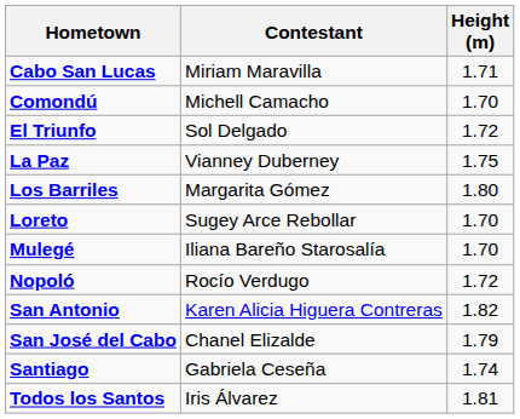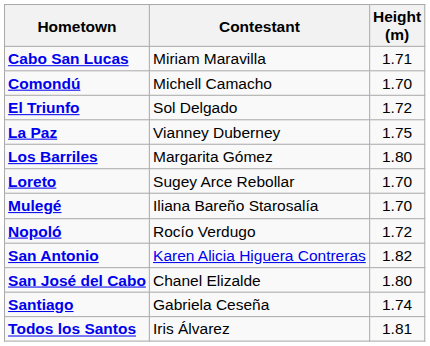 <table class="wikitable sortable" style="font-size: 95%;">
 <tr>
 <th>Hometown</th>
 <th>Contestant</th>
 <th>Height<br> (m)</th>
 </tr>
 <tr>
 <td><strong><a href='#'>Cabo San Lucas</a></strong></td>
 <td>Miriam Maravilla</td>
 <td align="center">1.71</td>
 </tr>
 <tr>
 <td><strong><a href='#'>Comondú</a></strong></td>
 <td>Michell Camacho</td>
 <td align="center">1.70</td>
 </tr>
 <tr>
 <td><strong><a href='#'>El Triunfo</a></strong></td>
 <td>Sol Delgado</td>
 <td align="center">1.72</td>
 </tr>
 <tr>
 <td><strong><a href='#'>La Paz</a></strong></td>
 <td>Vianney Duberney</td>
 <td align="center">1.75</td>
 </tr>
 <tr>
 <td><strong><a href='#'>Los Barriles</a></strong></td>
 <td>Margarita Gómez</td>
 <td align="center">1.80</td>
 </tr>
 <tr>
 <td><strong><a href='#'>Loreto</a></strong></td>
 <td>Sugey Arce Rebollar</td>
 <td align="center">1.70</td>
 </tr>
 <tr>
 <td><strong><a href='#'>Mulegé</a></strong></td>
 <td>Iliana Bareño Starosalía</td>
 <td align="center">1.70</td>
 </tr>
 <tr>
 <td><strong><a href='#'>Nopoló</a></strong></td>
 <td>Rocío Verdugo</td>
 <td align="center">1.72</td>
 </tr>
 <tr>
 <td><strong><a href='#'>San Antonio</a></strong></td>
 <td><a href='#'>Karen Alicia Higuera Contreras</a></td>
 <td align="center">1.82</td>
 </tr>
 <tr>
 <td><strong><a href='#'>San José del Cabo</a></strong></td>
 <td>Chanel Elizalde</td>
-<td align="center">1.79</td>
+<td align="center">1.80</td>
 </tr>
 <tr>
 <td><strong><a href='#'>Santiago</a></strong></td>
 <td>Gabriela Ceseña</td>
 <td align="center">1.74</td>
 </tr>
 <tr>
 <td><strong><a href='#'>Todos los Santos</a></strong></td>
 <td>Iris Álvarez</td>
 <td align="center">1.81</td>
 </tr>
 </table>
